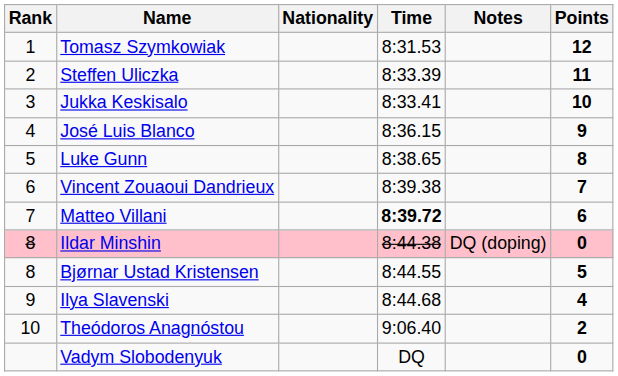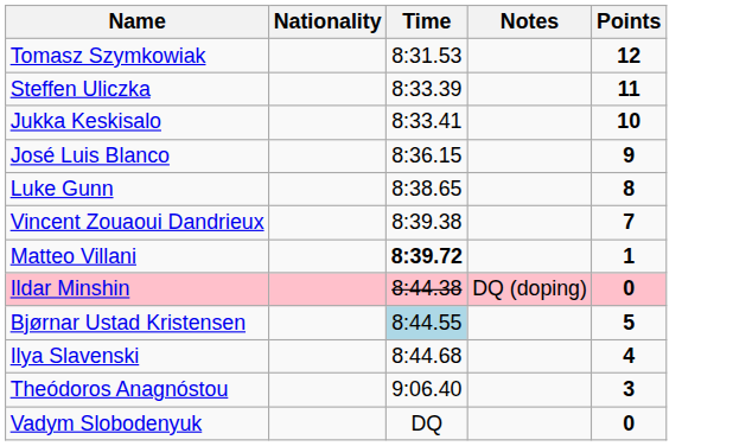 <table class="wikitable sortable" style="text-align:center">
 <tr>
-<th>Rank</th>
 <th>Name</th>
 <th>Nationality</th>
 <th>Time</th>
 <th>Notes</th>
 <th>Points</th>
 </tr>
 <tr>
-<td>1</td>
 <td align=left><a href='#'>Tomasz Szymkowiak</a></td>
 <td align=left></td>
 <td>8:31.53</td>
 <td></td>
 <td><strong>12</strong></td>
 </tr>
 <tr>
-<td>2</td>
 <td align=left><a href='#'>Steffen Uliczka</a></td>
 <td align=left></td>
 <td>8:33.39</td>
 <td></td>
 <td><strong>11</strong></td>
 </tr>
 <tr>
-<td>3</td>
 <td align=left><a href='#'>Jukka Keskisalo</a></td>
 <td align=left></td>
 <td>8:33.41</td>
 <td></td>
 <td><strong>10</strong></td>
 </tr>
 <tr>
-<td>4</td>
 <td align=left><a href='#'>José Luis Blanco</a></td>
 <td align=left></td>
 <td>8:36.15</td>
 <td></td>
 <td><strong>9</strong></td>
 </tr>
 <tr>
-<td>5</td>
 <td align=left><a href='#'>Luke Gunn</a></td>
 <td align=left></td>
 <td>8:38.65</td>
 <td></td>
 <td><strong>8</strong></td>
 </tr>
 <tr>
-<td>6</td>
 <td align=left><a href='#'>Vincent Zouaoui Dandrieux</a></td>
 <td align=left></td>
 <td>8:39.38</td>
 <td></td>
 <td><strong>7</strong></td>
 </tr>
 <tr>
-<td>7</td>
 <td align=left><a href='#'>Matteo Villani</a></td>
 <td align=left></td>
 <td><strong>8:39.72</strong></td>
 <td></td>
-<td><strong>6</strong></td>
+<td><strong>1</strong></td>
 </tr>
 <tr bgcolor=pink>
-<td><s>8 </s></td>
 <td align=left><a href='#'>Ildar Minshin</a></td>
 <td align=left></td>
 <td><s>8:44.38 </s></td>
 <td>DQ (doping)</td>
 <td><strong>0</strong></td>
 </tr>
 <tr>
-<td>8</td>
 <td align=left><a href='#'>Bjørnar Ustad Kristensen</a></td>
 <td align=left></td>
-<td>8:44.55</td>
+<td style="background: lightblue;">8:44.55</td>
 <td></td>
 <td><strong>5</strong></td>
 </tr>
 <tr>
-<td>9</td>
 <td align=left><a href='#'>Ilya Slavenski</a></td>
 <td align=left></td>
 <td>8:44.68</td>
 <td></td>
 <td><strong>4</strong></td>
 </tr>
 <tr>
-<td>10</td>
 <td align=left><a href='#'>Theódoros Anagnóstou</a></td>
 <td align=left></td>
 <td>9:06.40</td>
 <td></td>
-<td><strong>2</strong></td>
+<td><strong>3</strong></td>
 </tr>
 <tr>
-<td></td>
 <td align=left><a href='#'>Vadym Slobodenyuk</a></td>
 <td align=left></td>
 <td>DQ</td>
 <td></td>
 <td><strong>0</strong></td>
 </tr>
 </table>
